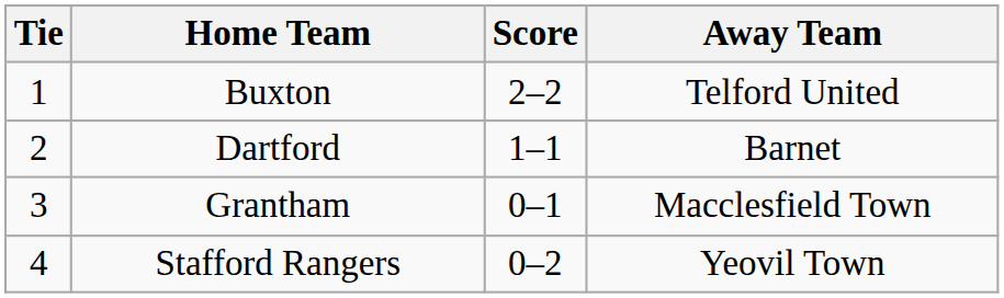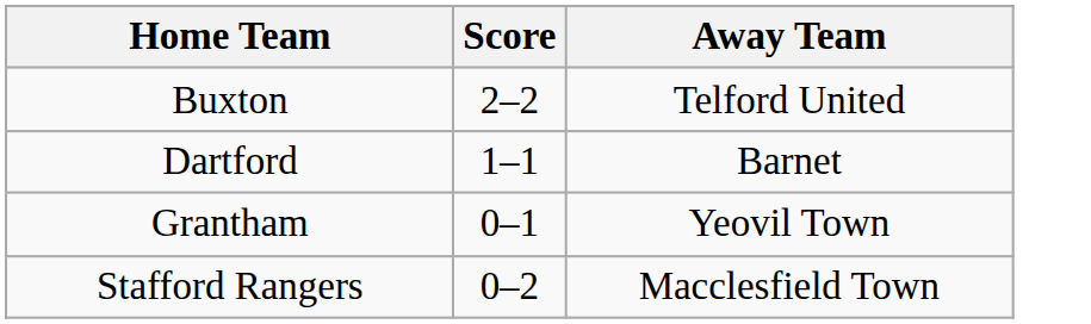 <table class="wikitable" style="text-align:center;">
 <tr>
-<th width=20>Tie</th>
 <th width=175>Home Team</th>
 <th width=20>Score</th>
 <th width=175>Away Team</th>
 </tr>
 <tr>
-<td>1</td>
 <td>Buxton</td>
 <td>2–2</td>
 <td>Telford United</td>
 </tr>
 <tr>
-<td>2</td>
 <td>Dartford</td>
 <td>1–1</td>
 <td>Barnet</td>
 </tr>
 <tr>
-<td>3</td>
 <td>Grantham</td>
 <td>0–1</td>
+<td>Yeovil Town</td>
+</tr>
+<tr>
+<td>Stafford Rangers</td>
+<td>0–2</td>
 <td>Macclesfield Town</td>
 </tr>
-<tr>
-<td>4</td>
-<td>Stafford Rangers</td>
-<td>0–2</td>
-<td>Yeovil Town</td>
-</tr>
 </table>
